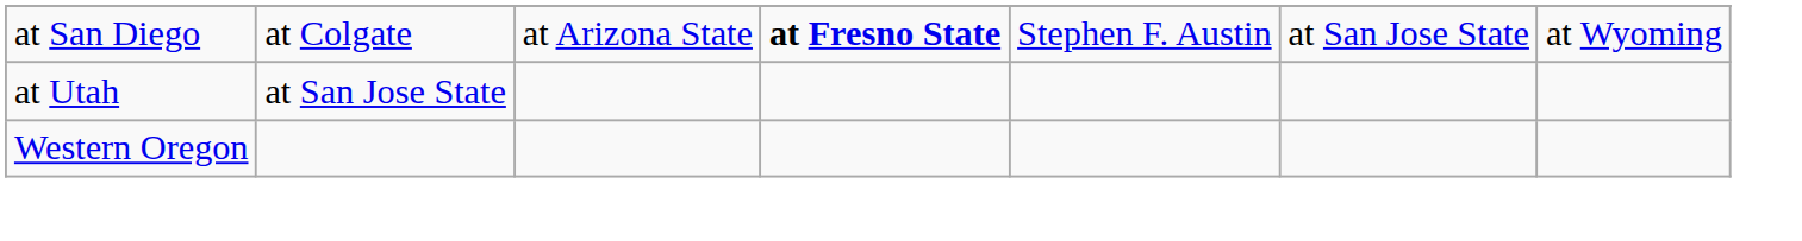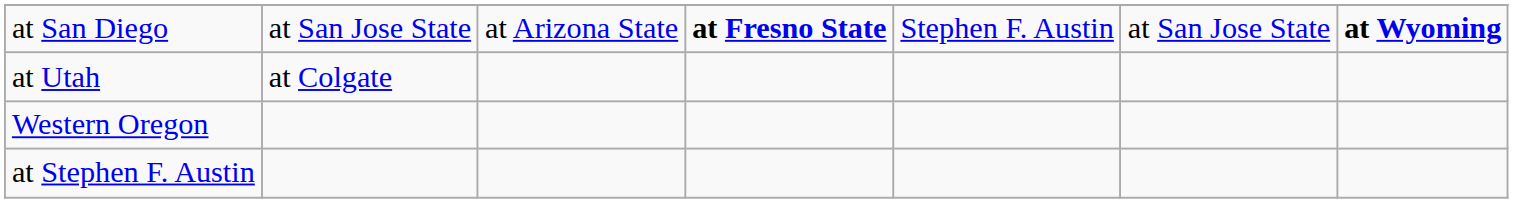 <table class="wikitable">
 <tr>
 </tr>
 <tr>
 <td>at <a href='#'>San Diego</a></td>
-<td>at <a href='#'>Colgate</a></td>
+<td>at <a href='#'>San Jose State</a></td>
 <td>at <a href='#'>Arizona State</a></td>
 <td><strong>at <a href='#'>Fresno State</a></strong></td>
 <td><a href='#'>Stephen F. Austin</a></td>
 <td>at <a href='#'>San Jose State</a></td>
-<td>at <a href='#'>Wyoming</a></td>
+<td><strong>at <a href='#'>Wyoming</a></strong></td>
 </tr>
 <tr>
 <td>at <a href='#'>Utah</a></td>
-<td>at <a href='#'>San Jose State</a></td>
+<td>at <a href='#'>Colgate</a></td>
 <td></td>
 <td></td>
 <td></td>
 <td></td>
 <td></td>
 </tr>
 <tr>
 <td><a href='#'>Western Oregon</a></td>
 <td></td>
 <td></td>
 <td></td>
 <td></td>
 <td></td>
 <td></td>
 </tr>
+<tr>
+<td>at <a href='#'>Stephen F. Austin</a></td>
+<td></td>
+<td></td>
+<td></td>
+<td></td>
+<td></td>
+<td></td>
+</tr>
 </table>
